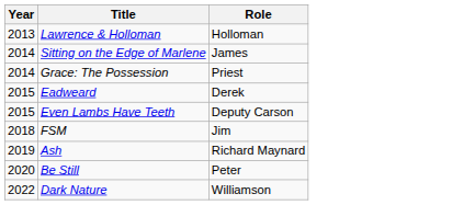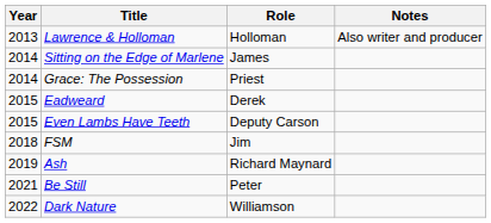 <table class="wikitable sortable">
 <tr>
 <th>Year</th>
 <th>Title</th>
 <th>Role</th>
+<th class="unsortable">Notes</th>
 </tr>
 <tr>
 <td>2013</td>
 <td><em><a href='#'>Lawrence & Holloman</a></em></td>
 <td>Holloman</td>
+<td>Also writer and producer</td>
 </tr>
 <tr>
 <td>2014</td>
 <td><em><a href='#'>Sitting on the Edge of Marlene</a></em></td>
 <td>James</td>
+<td></td>
 </tr>
 <tr>
 <td>2014</td>
 <td><em>Grace: The Possession</em></td>
 <td>Priest</td>
+<td></td>
 </tr>
 <tr>
 <td>2015</td>
 <td><a href='#'><em>Eadweard</em></a></td>
 <td>Derek</td>
+<td></td>
 </tr>
 <tr>
 <td>2015</td>
 <td><em><a href='#'>Even Lambs Have Teeth</a></em></td>
 <td>Deputy Carson</td>
+<td></td>
 </tr>
 <tr>
 <td>2018</td>
 <td><em>FSM</em></td>
 <td>Jim</td>
+<td></td>
 </tr>
 <tr>
 <td>2019</td>
 <td><a href='#'><em>Ash</em></a></td>
 <td>Richard Maynard</td>
+<td></td>
 </tr>
 <tr>
-<td>2020</td>
+<td>2021</td>
 <td><a href='#'><em>Be Still</em></a></td>
 <td>Peter</td>
+<td></td>
 </tr>
 <tr>
 <td>2022</td>
 <td><a href='#'><em>Dark Nature</em></a></td>
 <td>Williamson</td>
+<td></td>
 </tr>
 </table>
